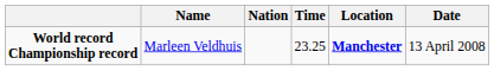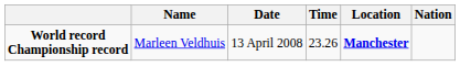 <table class=wikitable style=text-align:center>
 <tr>
 <th></th>
 <th>Name</th>
-<th>Nation</th>
+<th>Date</th>
 <th>Time</th>
 <th>Location</th>
-<th>Date</th>
+<th>Nation</th>
 </tr>
 <tr>
 <td><strong>World record</strong> <br> <strong>Championship record</strong></td>
 <td><a href='#'>Marleen Veldhuis</a></td>
+<td>13 April 2008</td>
+<td align=left>23.26</td>
+<td><strong><a href='#'>Manchester</a></strong></td>
 <td></td>
-<td align=left>23.25</td>
-<td><strong><a href='#'>Manchester</a></strong></td>
-<td>13 April 2008</td>
 </tr>
 </table>
